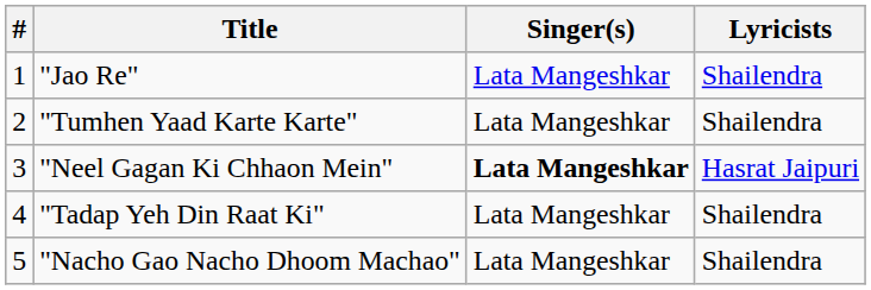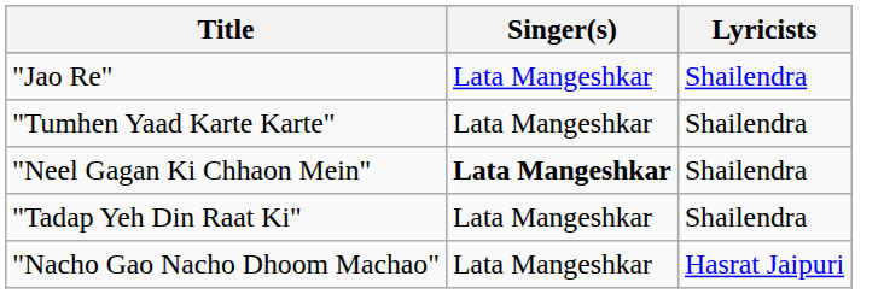 <table class="wikitable" style="font-size:95%;">
 <tr>
-<th>#</th>
 <th>Title</th>
 <th>Singer(s)</th>
 <th>Lyricists</th>
 </tr>
 <tr>
-<td>1</td>
 <td>"Jao Re"</td>
 <td><a href='#'>Lata Mangeshkar</a></td>
 <td><a href='#'>Shailendra</a></td>
 </tr>
 <tr>
-<td>2</td>
 <td>"Tumhen Yaad Karte Karte"</td>
 <td>Lata Mangeshkar</td>
 <td>Shailendra</td>
 </tr>
 <tr>
-<td>3</td>
 <td>"Neel Gagan Ki Chhaon Mein"</td>
 <td><strong>Lata Mangeshkar</strong></td>
-<td><a href='#'>Hasrat Jaipuri</a></td>
+<td>Shailendra</td>
 </tr>
 <tr>
-<td>4</td>
 <td>"Tadap Yeh Din Raat Ki"</td>
 <td>Lata Mangeshkar</td>
 <td>Shailendra</td>
 </tr>
 <tr>
-<td>5</td>
 <td>"Nacho Gao Nacho Dhoom Machao"</td>
 <td>Lata Mangeshkar</td>
-<td>Shailendra</td>
+<td><a href='#'>Hasrat Jaipuri</a></td>
 </tr>
 </table>
